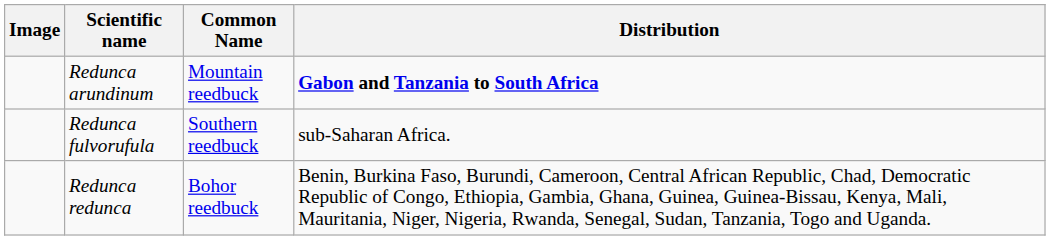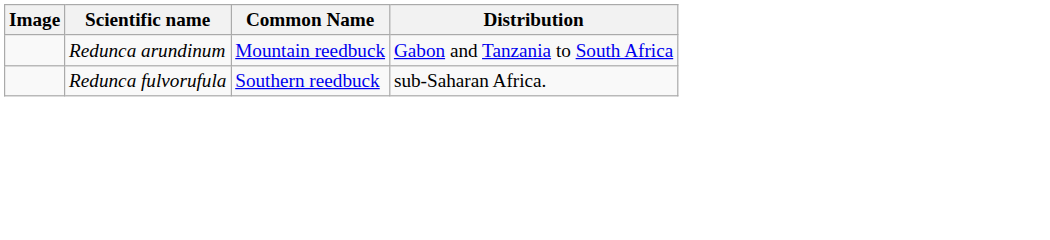 <table class="wikitable">
 <tr>
 <th>Image</th>
 <th>Scientific name</th>
 <th>Common Name</th>
 <th>Distribution</th>
 </tr>
 <tr>
 <td></td>
 <td><em>Redunca arundinum</em></td>
 <td><a href='#'>Mountain reedbuck</a></td>
-<td><strong><a href='#'>Gabon</a> and <a href='#'>Tanzania</a> to <a href='#'>South Africa</a></strong></td>
+<td><a href='#'>Gabon</a> and <a href='#'>Tanzania</a> to <a href='#'>South Africa</a></td>
 </tr>
 <tr>
 <td></td>
 <td><em>Redunca fulvorufula</em></td>
 <td><a href='#'>Southern reedbuck</a></td>
 <td>sub-Saharan Africa.</td>
 </tr>
-<tr>
-<td></td>
-<td><em>Redunca redunca</em></td>
-<td><a href='#'>Bohor reedbuck</a></td>
-<td>Benin, Burkina Faso, Burundi, Cameroon, Central African Republic, Chad, Democratic Republic of Congo, Ethiopia, Gambia, Ghana, Guinea, Guinea-Bissau, Kenya, Mali, Mauritania, Niger, Nigeria, Rwanda, Senegal, Sudan, Tanzania, Togo and Uganda.</td>
-</tr>
 </table>
